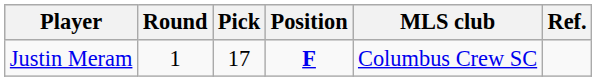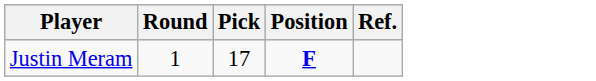 <table class="wikitable" style="text-align:center;">
 <tr style="background:#C0C0C0;">
 <th>Player</th>
 <th>Round</th>
 <th>Pick</th>
 <th>Position</th>
-<th>MLS club</th>
 <th>Ref.</th>
 </tr>
 <tr>
 <td><a href='#'>Justin Meram</a></td>
 <td>1</td>
 <td>17</td>
 <td><strong><a href='#'>F</a></strong></td>
-<td><a href='#'>Columbus Crew SC</a></td>
 <td></td>
 </tr>
 </table>
